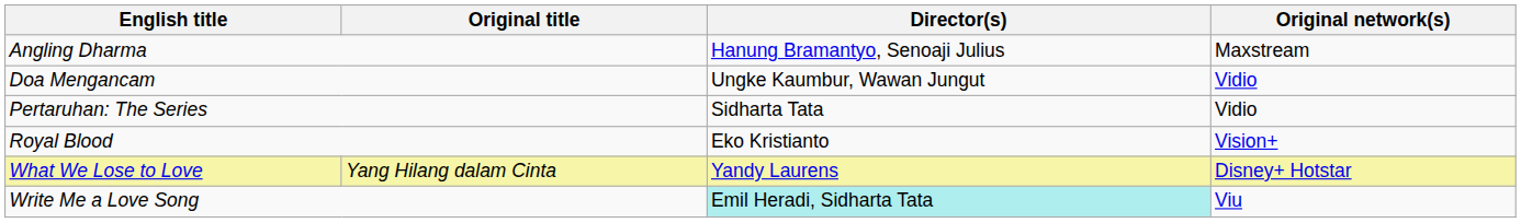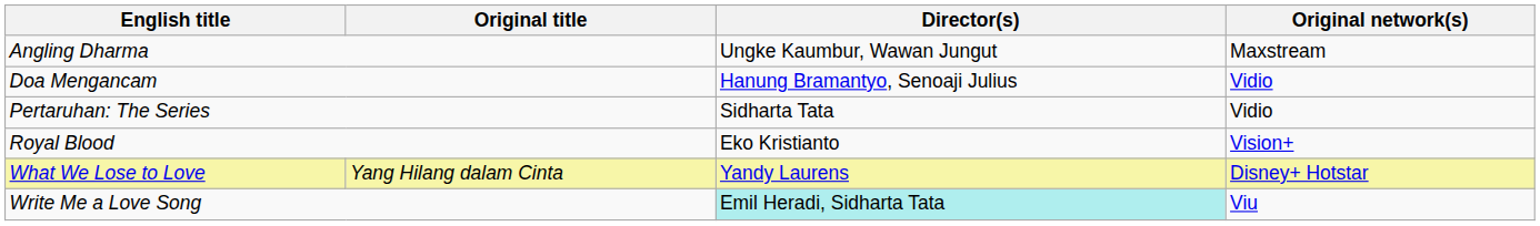 <table class="sortable wikitable" style="width:100%; margin-bottom:4px">
 <tr>
 <th scope="col">English title</th>
 <th scope="col">Original title</th>
 <th scope="col">Director(s)</th>
 <th scope="col">Original network(s)</th>
 </tr>
 <tr>
 <td colspan="2"><em>Angling Dharma</em></td>
-<td><a href='#'>Hanung Bramantyo</a>, Senoaji Julius</td>
+<td>Ungke Kaumbur, Wawan Jungut</td>
 <td>Maxstream</td>
 </tr>
 <tr>
 <td colspan="2"><em>Doa Mengancam</em></td>
-<td>Ungke Kaumbur, Wawan Jungut</td>
+<td><a href='#'>Hanung Bramantyo</a>, Senoaji Julius</td>
 <td><a href='#'>Vidio</a></td>
 </tr>
 <tr>
 <td colspan="2"><em>Pertaruhan: The Series</em></td>
 <td>Sidharta Tata</td>
 <td>Vidio</td>
 </tr>
 <tr>
 <td colspan="2"><em>Royal Blood</em></td>
 <td>Eko Kristianto</td>
 <td><a href='#'>Vision+</a></td>
 </tr>
 <tr style="background:#F7F6A8">
 <td><em><a href='#'>What We Lose to Love</a></em></td>
 <td><em>Yang Hilang dalam Cinta</em></td>
 <td><a href='#'>Yandy Laurens</a></td>
 <td><a href='#'>Disney+ Hotstar</a></td>
 </tr>
 <tr>
 <td colspan="2"><em>Write Me a Love Song</em></td>
 <td style="background: paleturquoise;">Emil Heradi, Sidharta Tata</td>
 <td><a href='#'>Viu</a></td>
 </tr>
 </table>
